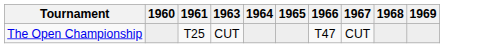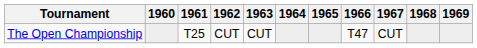 <table class="wikitable" style="font-size:95%;text-align:center;">
 <tr>
 <th>Tournament</th>
 <th>1960</th>
 <th>1961</th>
+<th>1962</th>
 <th>1963</th>
 <th>1964</th>
 <th>1965</th>
 <th>1966</th>
 <th>1967</th>
 <th>1968</th>
 <th>1969</th>
 </tr>
 <tr>
 <td align=left><a href='#'>The Open Championship</a></td>
 <td style="background:#eeeeee;"></td>
 <td>T25</td>
 <td>CUT</td>
+<td>CUT</td>
 <td style="background:#eeeeee;"></td>
 <td style="background:#eeeeee;"></td>
 <td>T47</td>
 <td>CUT</td>
 <td style="background:#eeeeee;"></td>
 <td style="background:#eeeeee;"></td>
 </tr>
 </table>
